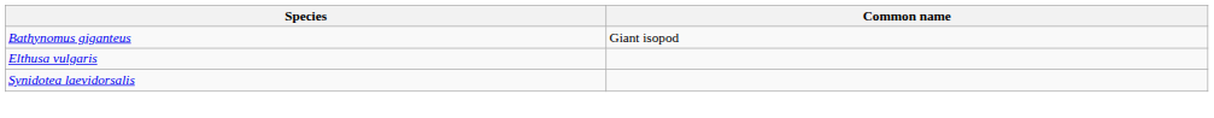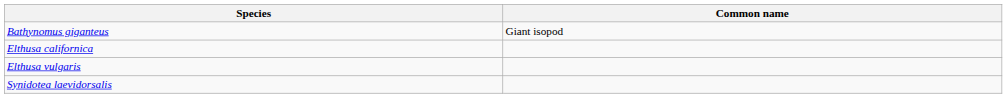 <table width=90% class="wikitable">
 <tr>
 <th width=25%>Species</th>
 <th width=25%>Common name</th>
 </tr>
 <tr>
 <td><em><a href='#'>Bathynomus giganteus</a></em></td>
 <td>Giant isopod</td>
 </tr>
 <tr>
+<td><em><a href='#'>Elthusa californica</a></em></td>
+<td></td>
+</tr>
+<tr>
 <td><em><a href='#'>Elthusa vulgaris</a></em></td>
 <td></td>
 </tr>
 <tr>
 <td><em><a href='#'>Synidotea laevidorsalis</a></em></td>
 <td></td>
 </tr>
 </table>
